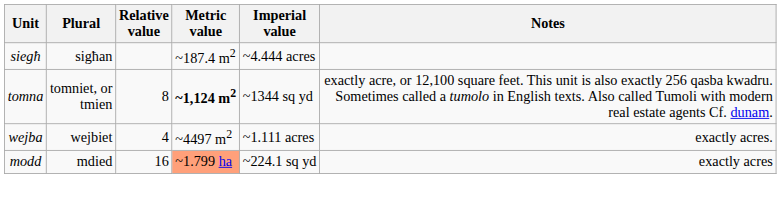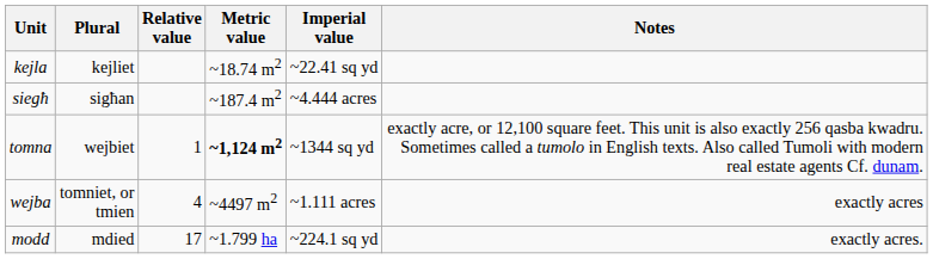 <table class="wikitable">
 <tr>
 <th>Unit</th>
 <th>Plural</th>
 <th>Relative<br>value</th>
 <th>Metric<br>value</th>
 <th>Imperial<br>value</th>
 <th>Notes</th>
+</tr>
+<tr>
+<td align=center><em>kejla</em></td>
+<td align=right>kejliet</td>
+<td align=right></td>
+<td align=left>~18.74 m<sup>2</sup></td>
+<td align=left>~22.41 sq yd</td>
+<td align=right></td>
 </tr>
 <tr>
 <td align=center><em>siegħ</em></td>
 <td align=right>sigħan</td>
 <td align=right></td>
 <td align=left>~187.4 m<sup>2</sup></td>
 <td align=left>~4.444 acres</td>
 <td align=right></td>
 </tr>
 <tr>
 <td align=center><em>tomna</em></td>
-<td align=right>tomniet, or<br>tmien</td>
-<td align=right>8</td>
+<td align=right>wejbiet</td>
+<td align=right>1</td>
 <td align=left><strong>~1,124 m<sup>2</sup></strong></td>
 <td align=left>~1344 sq yd</td>
 <td align=right>exactly  acre, or 12,100 square feet. This unit is also exactly 256 qasba kwadru. Sometimes called a <em>tumolo</em> in English texts.  Also called Tumoli with modern real estate agents Cf. <a href='#'>dunam</a>.</td>
 </tr>
 <tr>
 <td align=center><em>wejba</em></td>
-<td align=right>wejbiet</td>
+<td align=right>tomniet, or<br>tmien</td>
 <td align=right>4</td>
 <td align=left>~4497 m<sup>2</sup></td>
 <td align=left>~1.111 acres</td>
-<td align=right>exactly  acres.</td>
+<td align=right>exactly  acres</td>
 </tr>
 <tr>
 <td align=center><em>modd</em></td>
 <td align=right>mdied</td>
-<td align=right>16</td>
-<td align=left style="background: lightsalmon;">~1.799 <a href='#'>ha</a></td>
+<td align=right>17</td>
+<td align=left>~1.799 <a href='#'>ha</a></td>
 <td align=left>~224.1 sq yd</td>
-<td align=right>exactly  acres</td>
+<td align=right>exactly  acres.</td>
 </tr>
 </table>
